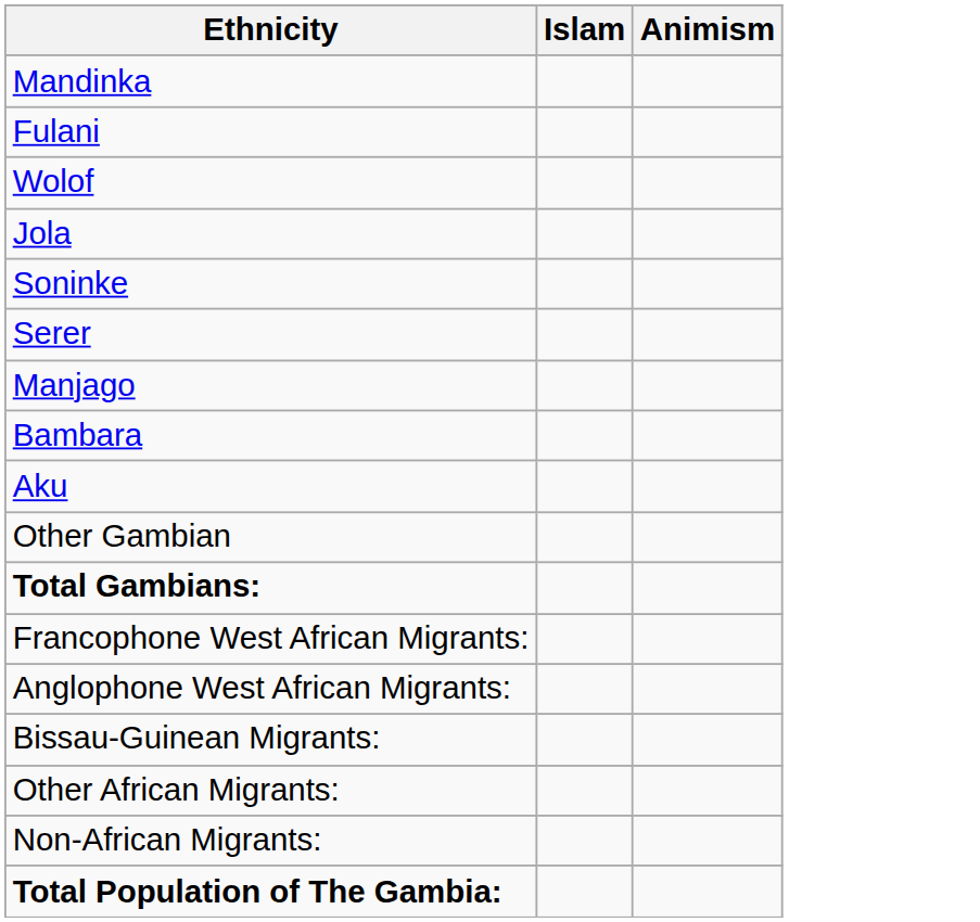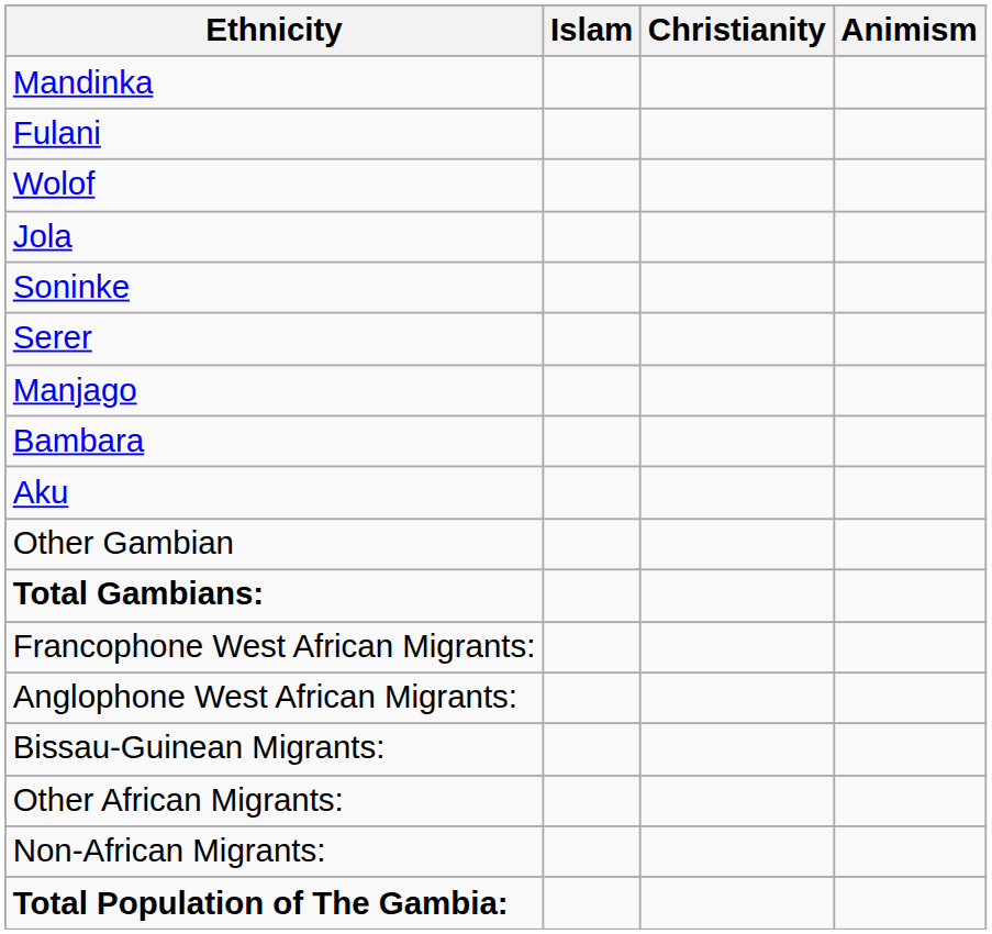 <table class="wikitable">
 <tr>
 <th scope="col">Ethnicity</th>
 <th scope="col">Islam</th>
+<th scope="col">Christianity</th>
 <th scope="col">Animism</th>
 </tr>
 <tr>
 <td scope="row"><a href='#'>Mandinka</a></td>
+<td></td>
 <td></td>
 <td></td>
 </tr>
 <tr>
 <td scope="row"><a href='#'>Fulani</a></td>
 <td></td>
 <td></td>
+<td></td>
 </tr>
 <tr>
 <td scope="row"><a href='#'>Wolof</a></td>
+<td></td>
 <td></td>
 <td></td>
 </tr>
 <tr>
 <td scope="row"><a href='#'>Jola</a></td>
 <td></td>
 <td></td>
+<td></td>
 </tr>
 <tr>
 <td scope="row"><a href='#'>Soninke</a></td>
+<td></td>
 <td></td>
 <td></td>
 </tr>
 <tr>
 <td scope="row"><a href='#'>Serer</a></td>
 <td></td>
 <td></td>
+<td></td>
 </tr>
 <tr>
 <td scope="row"><a href='#'>Manjago</a></td>
+<td></td>
 <td></td>
 <td></td>
 </tr>
 <tr>
 <td scope="row"><a href='#'>Bambara</a></td>
 <td></td>
 <td></td>
+<td></td>
 </tr>
 <tr>
 <td scope="row"><a href='#'>Aku</a></td>
+<td></td>
 <td></td>
 <td></td>
 </tr>
 <tr>
 <td scope="row">Other Gambian</td>
 <td></td>
 <td></td>
+<td></td>
 </tr>
 <tr>
 <td scope="row"><strong>Total Gambians:</strong></td>
+<td></td>
 <td></td>
 <td></td>
 </tr>
 <tr>
 <td scope="row">Francophone West African Migrants:</td>
 <td></td>
 <td></td>
+<td></td>
 </tr>
 <tr>
 <td scope="row">Anglophone West African Migrants:</td>
+<td></td>
 <td></td>
 <td></td>
 </tr>
 <tr>
 <td scope="row">Bissau-Guinean Migrants:</td>
 <td></td>
 <td></td>
+<td></td>
 </tr>
 <tr>
 <td scope="row">Other African Migrants:</td>
+<td></td>
 <td></td>
 <td></td>
 </tr>
 <tr>
 <td scope="row">Non-African Migrants:</td>
 <td></td>
 <td></td>
+<td></td>
 </tr>
 <tr>
 <td scope="row"><strong>Total Population of The Gambia:</strong></td>
 <td></td>
 <td></td>
+<td></td>
 </tr>
 </table>
